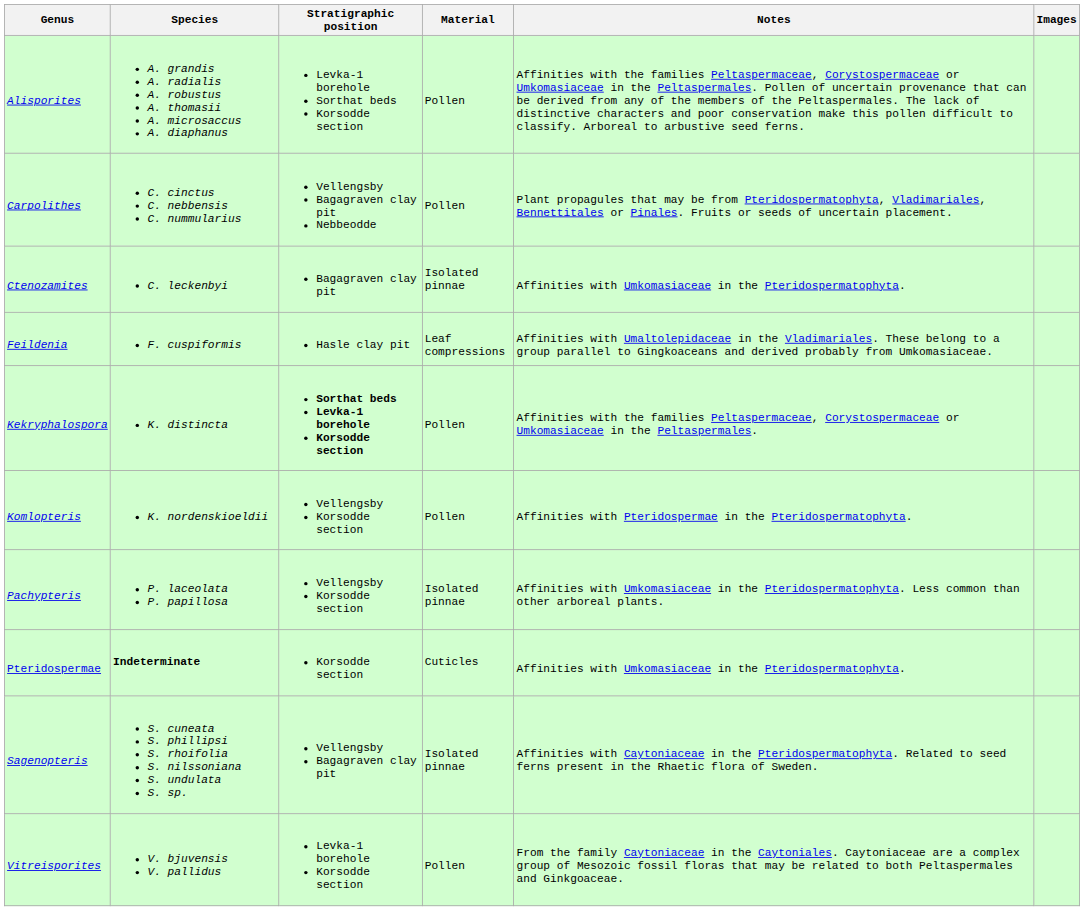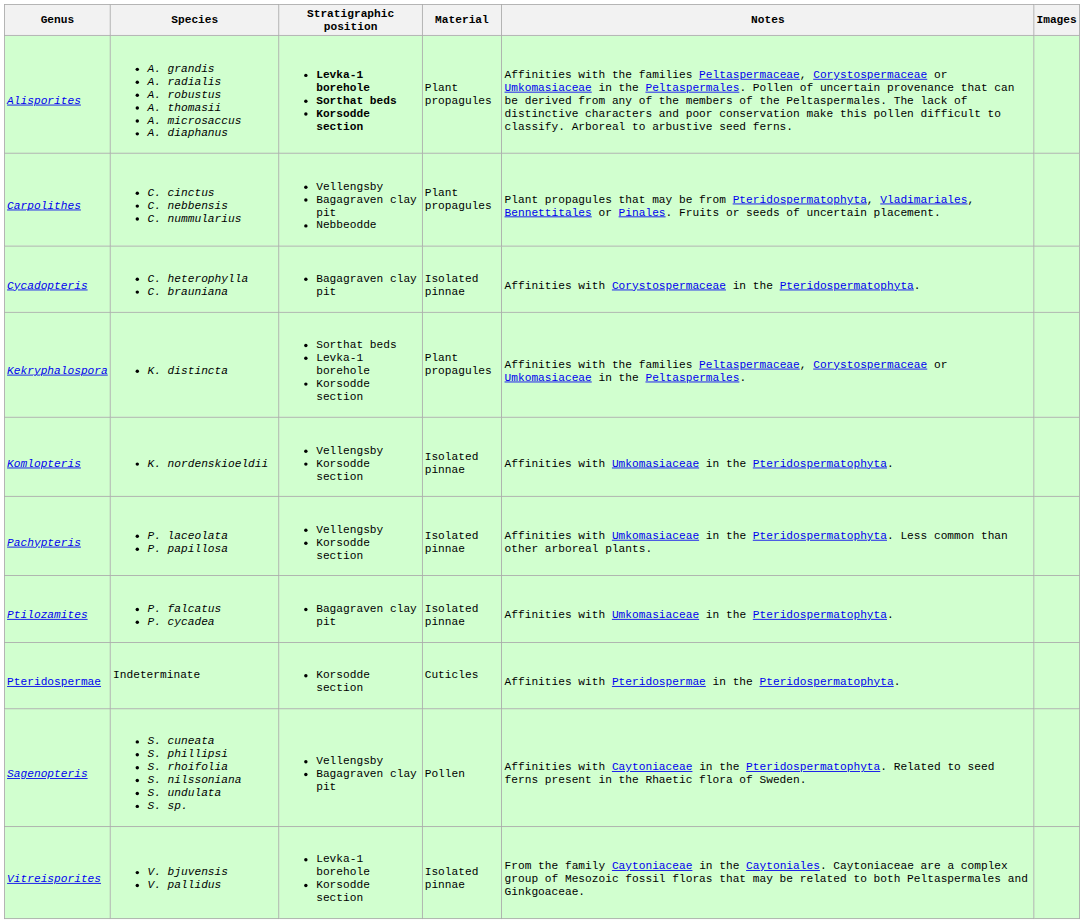 <table class = "wikitable">
 <tr>
 <th>Genus</th>
 <th width="190px">Species</th>
 <th width="160px">Stratigraphic position</th>
 <th>Material</th>
 <th>Notes</th>
 <th>Images</th>
 </tr>
 <tr>
 <td style="background:#D1FFCF;"><br><em><a href='#'>Alisporites</a></em></td>
 <td style="background:#D1FFCF;"><br><ul><li><em>A. grandis</em></li><li><em>A. radialis</em></li><li><em>A. robustus</em></li><li><em>A. thomasii</em></li><li><em>A. microsaccus</em></li><li><em>A. diaphanus</em></li></ul></td>
-<td style="background:#D1FFCF;"><br><ul><li>Levka-1 borehole</li><li>Sorthat beds</li><li>Korsodde section</li></ul></td>
-<td style="background:#D1FFCF;"><br>Pollen</td>
+<td style="background:#D1FFCF;"><strong><br><ul><li>Levka-1 borehole</li><li>Sorthat beds</li><li>Korsodde section</li></ul></strong></td>
+<td style="background:#D1FFCF;">Plant propagules</td>
 <td style="background:#D1FFCF;"><br>Affinities with the families <a href='#'>Peltaspermaceae</a>, <a href='#'>Corystospermaceae</a> or <a href='#'>Umkomasiaceae</a> in the <a href='#'>Peltaspermales</a>. Pollen of uncertain provenance that can be derived from any of the members of the Peltaspermales. The lack of distinctive characters and poor conservation make this pollen difficult to classify. Arboreal to arbustive seed ferns.</td>
 <td style="background:#D1FFCF;"></td>
 </tr>
 <tr>
 <td style="background:#D1FFCF;"><br><em><a href='#'>Carpolithes</a></em></td>
 <td style="background:#D1FFCF;"><br><ul><li><em>C. cinctus</em></li><li><em>C. nebbensis</em></li><li><em>C. nummularius</em></li></ul></td>
 <td style="background:#D1FFCF;"><br><ul><li>Vellengsby</li><li>Bagagraven clay pit</li><li>Nebbeodde</li></ul></td>
-<td style="background:#D1FFCF;"><br>Pollen</td>
+<td style="background:#D1FFCF;">Plant propagules</td>
 <td style="background:#D1FFCF;"><br>Plant propagules that may be from <a href='#'>Pteridospermatophyta</a>, <a href='#'>Vladimariales</a>, <a href='#'>Bennettitales</a> or <a href='#'>Pinales</a>. Fruits or seeds of uncertain placement.</td>
 <td style="background:#D1FFCF;"><br></td>
 </tr>
 <tr>
-<td style="background:#D1FFCF;"><br><em><a href='#'>Ctenozamites</a></em></td>
-<td style="background:#D1FFCF;"><br><ul><li><em>C. leckenbyi</em></li></ul></td>
+<td style="background:#D1FFCF;"><br><em><a href='#'>Cycadopteris</a></em></td>
+<td style="background:#D1FFCF;"><br><ul><li><em>C. heterophylla</em></li><li><em>C. brauniana</em></li></ul></td>
 <td style="background:#D1FFCF;"><br><ul><li>Bagagraven clay pit</li></ul></td>
-<td style="background:#D1FFCF;">Isolated pinnae</td>
-<td style="background:#D1FFCF;"><br>Affinities with <a href='#'>Umkomasiaceae</a> in the <a href='#'>Pteridospermatophyta</a>.</td>
-<td style="background:#D1FFCF;"></td>
-</tr>
-<tr>
-<td style="background:#D1FFCF;"><br><em><a href='#'>Feildenia</a></em></td>
-<td style="background:#D1FFCF;"><br><ul><li><em>F. cuspiformis</em></li></ul></td>
-<td style="background:#D1FFCF;"><br><ul><li>Hasle clay pit</li></ul></td>
-<td style="background:#D1FFCF;"><br>Leaf compressions</td>
-<td style="background:#D1FFCF;"><br>Affinities with <a href='#'>Umaltolepidaceae</a> in the <a href='#'>Vladimariales</a>. These belong to a group parallel to Gingkoaceans and derived probably from Umkomasiaceae.</td>
-<td style="background:#D1FFCF;"></td>
+<td style="background:#D1FFCF;"><br>Isolated pinnae</td>
+<td style="background:#D1FFCF;"><br>Affinities with <a href='#'>Corystospermaceae</a> in the <a href='#'>Pteridospermatophyta</a>.</td>
+<td style="background:#D1FFCF;"><br></td>
 </tr>
 <tr>
 <td style="background:#D1FFCF;"><br><em><a href='#'>Kekryphalospora</a></em></td>
 <td style="background:#D1FFCF;"><br><ul><li><em>K. distincta</em></li></ul></td>
-<td style="background:#D1FFCF;"><strong><br><ul><li>Sorthat beds</li><li>Levka-1 borehole</li><li>Korsodde section</li></ul></strong></td>
-<td style="background:#D1FFCF;"><br>Pollen</td>
+<td style="background:#D1FFCF;"><br><ul><li>Sorthat beds</li><li>Levka-1 borehole</li><li>Korsodde section</li></ul></td>
+<td style="background:#D1FFCF;">Plant propagules</td>
 <td style="background:#D1FFCF;"><br>Affinities with the families <a href='#'>Peltaspermaceae</a>, <a href='#'>Corystospermaceae</a> or <a href='#'>Umkomasiaceae</a> in the <a href='#'>Peltaspermales</a>.</td>
 <td style="background:#D1FFCF;"></td>
 </tr>
 <tr>
 <td style="background:#D1FFCF;"><br><em><a href='#'>Komlopteris</a></em></td>
 <td style="background:#D1FFCF;"><br><ul><li><em>K. nordenskioeldii</em></li></ul></td>
 <td style="background:#D1FFCF;"><br><ul><li>Vellengsby</li><li>Korsodde section</li></ul></td>
-<td style="background:#D1FFCF;"><br>Pollen</td>
-<td style="background:#D1FFCF;"><br>Affinities with <a href='#'>Pteridospermae</a> in the <a href='#'>Pteridospermatophyta</a>.</td>
+<td style="background:#D1FFCF;"><br>Isolated pinnae</td>
+<td style="background:#D1FFCF;"><br>Affinities with <a href='#'>Umkomasiaceae</a> in the <a href='#'>Pteridospermatophyta</a>.</td>
 <td style="background:#D1FFCF;"></td>
 </tr>
 <tr>
 <td style="background:#D1FFCF;"><br><em><a href='#'>Pachypteris</a></em></td>
 <td style="background:#D1FFCF;"><br><ul><li><em>P. laceolata</em></li><li><em>P. papillosa</em></li></ul></td>
 <td style="background:#D1FFCF;"><br><ul><li>Vellengsby</li><li>Korsodde section</li></ul></td>
 <td style="background:#D1FFCF;"><br>Isolated pinnae</td>
 <td style="background:#D1FFCF;"><br>Affinities with <a href='#'>Umkomasiaceae</a> in the <a href='#'>Pteridospermatophyta</a>. Less common than other arboreal plants.</td>
 <td style="background:#D1FFCF;"></td>
 </tr>
 <tr>
+<td style="background:#D1FFCF;"><br><em><a href='#'>Ptilozamites</a></em></td>
+<td style="background:#D1FFCF;"><br><ul><li><em>P. falcatus</em></li><li><em>P. cycadea</em></li></ul></td>
+<td style="background:#D1FFCF;"><br><ul><li>Bagagraven clay pit</li></ul></td>
+<td style="background:#D1FFCF;"><br>Isolated pinnae</td>
+<td style="background:#D1FFCF;"><br>Affinities with <a href='#'>Umkomasiaceae</a> in the <a href='#'>Pteridospermatophyta</a>.</td>
+<td style="background:#D1FFCF;"><br></td>
+</tr>
+<tr>
 <td style="background:#D1FFCF;"><br><a href='#'>Pteridospermae</a></td>
-<td style="background:#D1FFCF;"><strong>Indeterminate</strong></td>
+<td style="background:#D1FFCF;">Indeterminate</td>
 <td style="background:#D1FFCF;"><br><ul><li>Korsodde section</li></ul></td>
 <td style="background:#D1FFCF;">Cuticles</td>
-<td style="background:#D1FFCF;"><br>Affinities with <a href='#'>Umkomasiaceae</a> in the <a href='#'>Pteridospermatophyta</a>.</td>
+<td style="background:#D1FFCF;"><br>Affinities with <a href='#'>Pteridospermae</a> in the <a href='#'>Pteridospermatophyta</a>.</td>
 <td style="background:#D1FFCF;"></td>
 </tr>
 <tr>
 <td style="background:#D1FFCF;"><br><em><a href='#'>Sagenopteris</a></em></td>
 <td style="background:#D1FFCF;"><br><ul><li><em>S. cuneata</em></li><li><em>S. phillipsi</em></li><li><em>S. rhoifolia</em></li><li><em>S. nilssoniana</em></li><li><em>S. undulata</em></li><li><em>S. sp.</em></li></ul></td>
 <td style="background:#D1FFCF;"><br><ul><li>Vellengsby</li><li>Bagagraven clay pit</li></ul></td>
-<td style="background:#D1FFCF;"><br>Isolated pinnae</td>
+<td style="background:#D1FFCF;"><br>Pollen</td>
 <td style="background:#D1FFCF;"><br>Affinities with <a href='#'>Caytoniaceae</a> in the <a href='#'>Pteridospermatophyta</a>. Related to seed ferns present in the Rhaetic flora of Sweden.</td>
 <td style="background:#D1FFCF;"><br></td>
 </tr>
 <tr>
 <td style="background:#D1FFCF;"><br><em><a href='#'>Vitreisporites</a></em></td>
 <td style="background:#D1FFCF;"><br><ul><li><em>V. bjuvensis</em></li><li><em>V. pallidus</em></li></ul></td>
 <td style="background:#D1FFCF;"><br><ul><li>Levka-1 borehole</li><li>Korsodde section</li></ul></td>
-<td style="background:#D1FFCF;"><br>Pollen</td>
+<td style="background:#D1FFCF;"><br>Isolated pinnae</td>
 <td style="background:#D1FFCF;"><br>From the family <a href='#'>Caytoniaceae</a> in the <a href='#'>Caytoniales</a>. Caytoniaceae are a complex group of Mesozoic fossil floras that may be related to both Peltaspermales and Ginkgoaceae.</td>
 <td style="background:#D1FFCF;"></td>
 </tr>
 </table>
